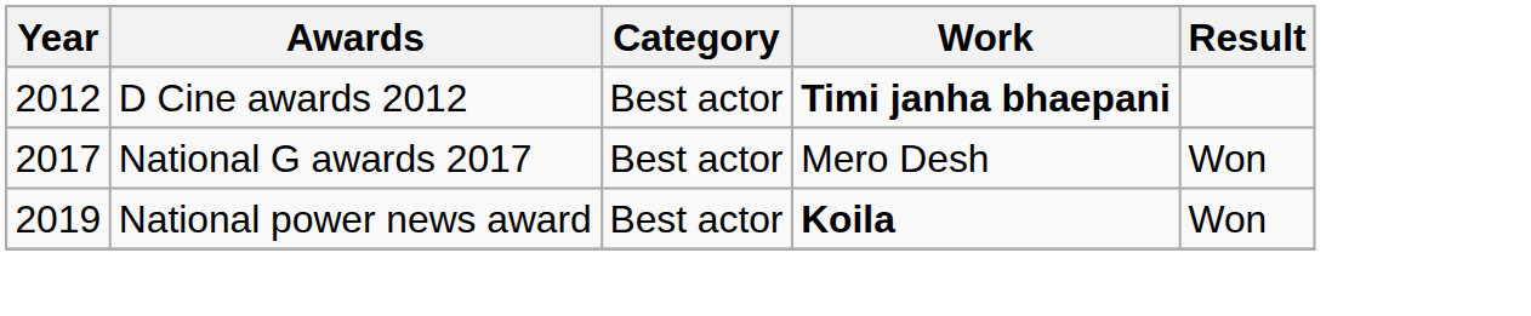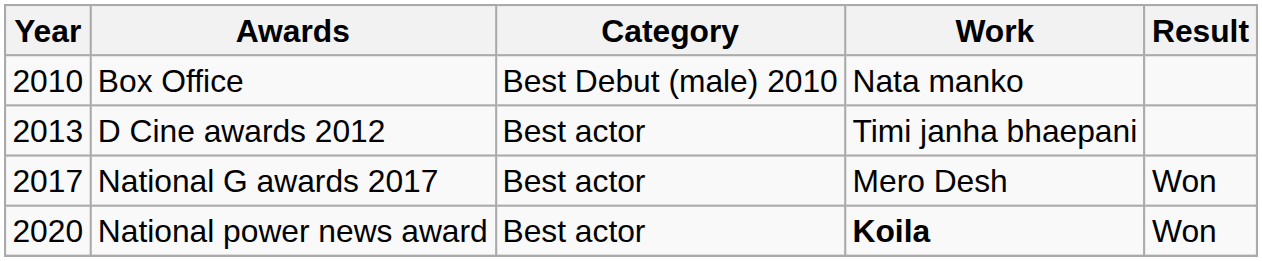 <table class="wikitable" style="font-size: 95%">
 <tr>
 <th>Year</th>
 <th>Awards</th>
 <th>Category</th>
 <th>Work</th>
 <th>Result</th>
 </tr>
 <tr>
-<td>2012</td>
+<td>2010</td>
+<td>Box Office</td>
+<td>Best Debut (male) 2010</td>
+<td>Nata manko</td>
+<td></td>
+</tr>
+<tr>
+<td>2013</td>
 <td>D Cine awards 2012</td>
 <td>Best actor</td>
-<td><strong>Timi janha bhaepani</strong></td>
+<td>Timi janha bhaepani</td>
 <td></td>
 </tr>
 <tr>
 <td>2017</td>
 <td>National G awards 2017</td>
 <td>Best actor</td>
 <td>Mero Desh</td>
 <td>Won</td>
 </tr>
 <tr>
-<td>2019</td>
+<td>2020</td>
 <td>National power news award</td>
 <td>Best actor</td>
 <td><strong>Koila</strong></td>
 <td>Won</td>
 </tr>
 <tr>
 </tr>
 </table>
